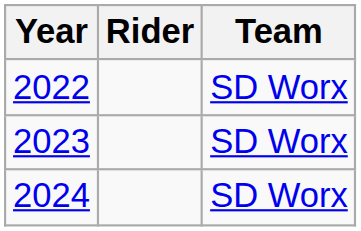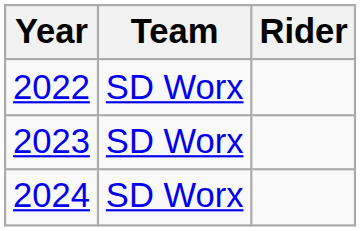 <table class="wikitable">
 <tr>
 <th>Year</th>
+<th>Team</th>
 <th>Rider</th>
-<th>Team</th>
 </tr>
 <tr>
 <td><a href='#'>2022</a></td>
+<td><a href='#'>SD Worx</a></td>
 <td></td>
-<td><a href='#'>SD Worx</a></td>
 </tr>
 <tr>
 <td><a href='#'>2023</a></td>
+<td><a href='#'>SD Worx</a></td>
 <td></td>
-<td><a href='#'>SD Worx</a></td>
 </tr>
 <tr>
 <td><a href='#'>2024</a></td>
+<td><a href='#'>SD Worx</a></td>
 <td></td>
-<td><a href='#'>SD Worx</a></td>
 </tr>
 </table>
